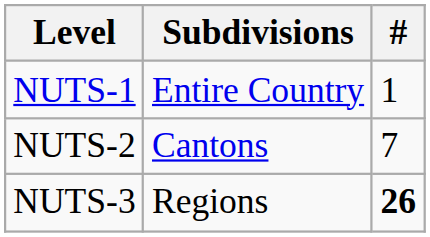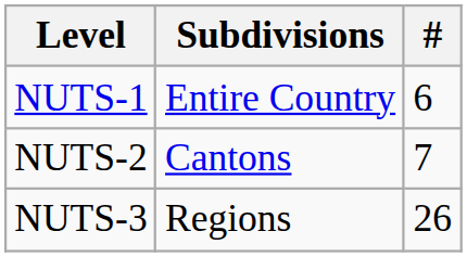 <table class="wikitable">
 <tr>
 <th>Level</th>
 <th>Subdivisions</th>
 <th>#</th>
 </tr>
 <tr>
 <td><a href='#'>NUTS-1</a></td>
 <td><a href='#'>Entire Country</a></td>
-<td>1</td>
+<td>6</td>
 </tr>
 <tr>
 <td>NUTS-2</td>
 <td><a href='#'>Cantons</a></td>
 <td>7</td>
 </tr>
 <tr>
 <td>NUTS-3</td>
 <td>Regions</td>
-<td><strong>26</strong></td>
+<td>26</td>
 </tr>
 </table>
